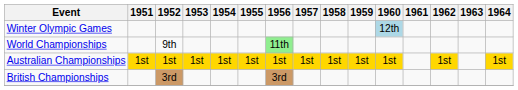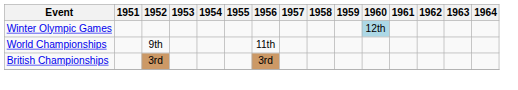 <table class="wikitable">
 <tr>
 <th>Event</th>
 <th>1951</th>
 <th>1952</th>
 <th>1953</th>
 <th>1954</th>
 <th>1955</th>
 <th>1956</th>
 <th>1957</th>
 <th>1958</th>
 <th>1959</th>
 <th>1960</th>
 <th>1961</th>
 <th>1962</th>
 <th>1963</th>
 <th>1964</th>
 </tr>
 <tr>
 <td><a href='#'>Winter Olympic Games</a></td>
 <td></td>
 <td></td>
 <td></td>
 <td></td>
 <td></td>
 <td></td>
 <td></td>
 <td></td>
 <td></td>
 <td align="center" style="background: lightblue;">12th</td>
 <td></td>
 <td></td>
 <td></td>
 <td></td>
 </tr>
 <tr>
 <td><a href='#'>World Championships</a></td>
 <td></td>
 <td align="center">9th</td>
 <td></td>
 <td></td>
 <td></td>
-<td align="center" style="background: lightgreen;">11th</td>
+<td align="center">11th</td>
 <td></td>
 <td></td>
 <td></td>
 <td></td>
 <td></td>
 <td></td>
 <td></td>
 <td></td>
-</tr>
-<tr>
-<td><a href='#'>Australian Championships</a></td>
-<td align="center" bgcolor="gold">1st</td>
-<td align="center" bgcolor="gold">1st</td>
-<td align="center" bgcolor="gold">1st</td>
-<td align="center" bgcolor="gold">1st</td>
-<td align="center" bgcolor="gold">1st</td>
-<td align="center" bgcolor="gold">1st</td>
-<td align="center" bgcolor="gold">1st</td>
-<td align="center" bgcolor="gold">1st</td>
-<td align="center" bgcolor="gold">1st</td>
-<td align="center" bgcolor="gold">1st</td>
-<td></td>
-<td align="center" bgcolor="gold">1st</td>
-<td></td>
-<td align="center" bgcolor="gold">1st</td>
 </tr>
 <tr>
 <td><a href='#'>British Championships</a></td>
 <td></td>
 <td align="center" bgcolor="cc9966">3rd</td>
 <td></td>
 <td></td>
 <td></td>
 <td align="center" bgcolor="cc9966">3rd</td>
 <td></td>
 <td></td>
 <td></td>
 <td></td>
 <td></td>
 <td></td>
 <td></td>
 <td></td>
 </tr>
 <tr>
 </tr>
 </table>
